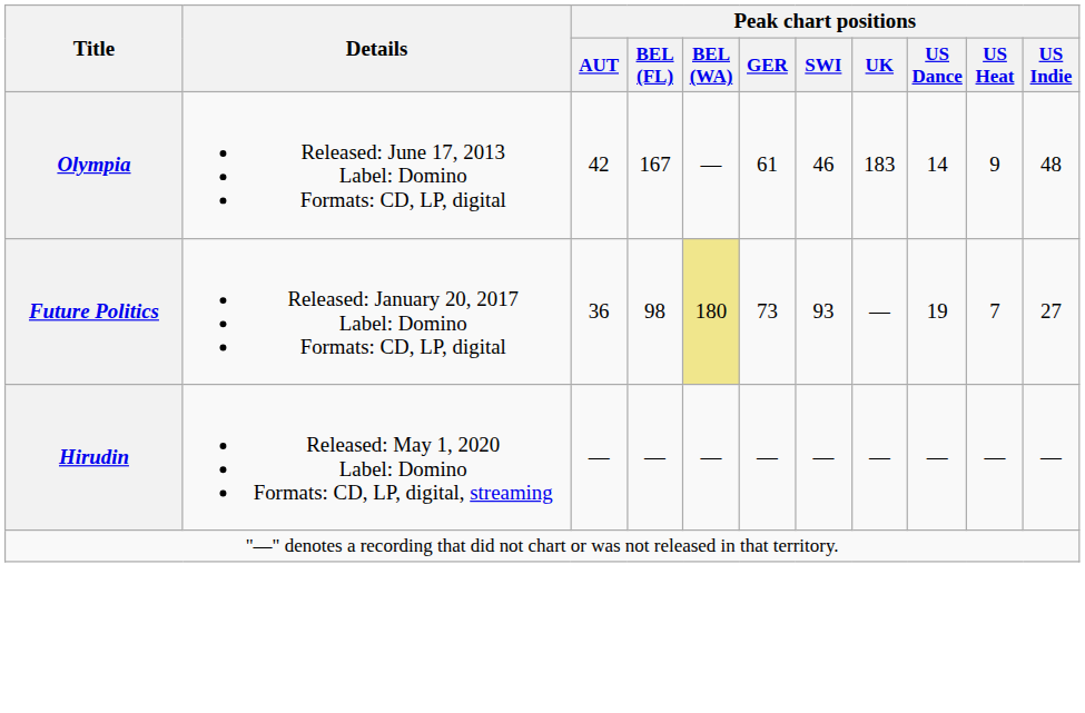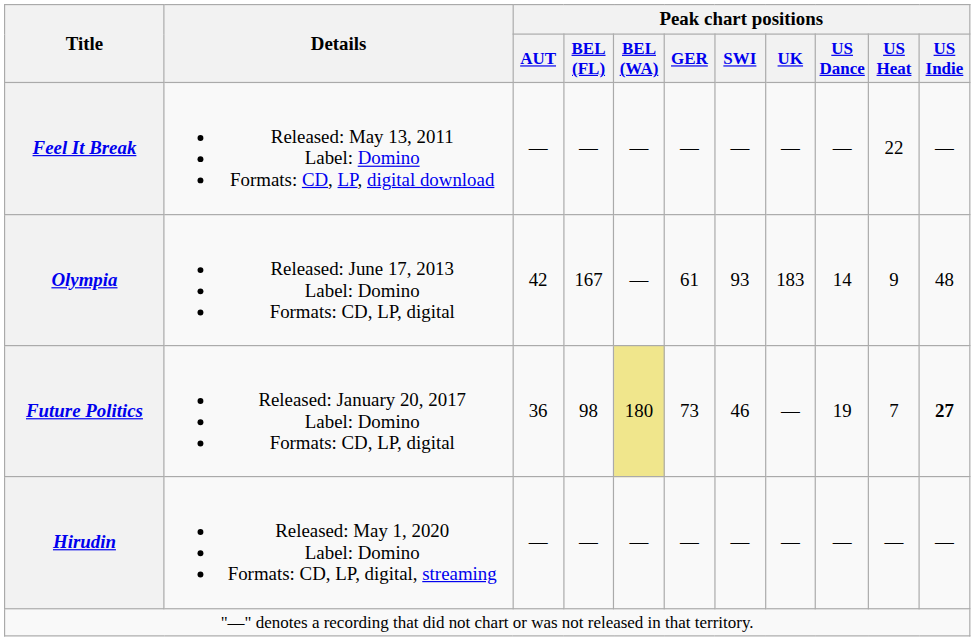 <table class="wikitable plainrowheaders" style="text-align:center">
 <tr>
 <th rowspan="2" style="width:8em;">Title</th>
 <th rowspan="2" style="width:18em;">Details</th>
 <th scope="col" colspan="9">Peak chart positions</th>
 </tr>
 <tr>
 <th scope="col" style="width:2.5em;font-size:90%;"><a href='#'>AUT</a><br></th>
 <th scope="col" style="width:2.5em;font-size:90%;"><a href='#'>BEL (FL)</a><br></th>
 <th scope="col" style="width:2.5em;font-size:90%;"><a href='#'>BEL (WA)</a><br></th>
 <th scope="col" style="width:2.5em;font-size:90%;"><a href='#'>GER</a><br></th>
 <th scope="col" style="width:2.5em;font-size:90%;"><a href='#'>SWI</a><br></th>
 <th scope="col" style="width:2.5em;font-size:90%;"><a href='#'>UK</a><br></th>
 <th scope="col" style="width:2.5em;font-size:90%;"><a href='#'>US Dance</a><br></th>
 <th scope="col" style="width:2.5em;font-size:90%;"><a href='#'>US Heat</a><br></th>
 <th scope="col" style="width:2.5em;font-size:90%;"><a href='#'>US Indie</a><br></th>
 </tr>
 <tr>
+<th scope="row"><em><a href='#'>Feel It Break</a></em></th>
+<td><br><ul><li>Released: May 13, 2011</li><li>Label: <a href='#'>Domino</a></li><li>Formats: <a href='#'>CD</a>, <a href='#'>LP</a>, <a href='#'>digital download</a></li></ul></td>
+<td>—</td>
+<td>—</td>
+<td>—</td>
+<td>—</td>
+<td>—</td>
+<td>—</td>
+<td>—</td>
+<td>22</td>
+<td>—</td>
+</tr>
+<tr>
 <th scope="row"><em><a href='#'>Olympia</a></em></th>
 <td><br><ul><li>Released: June 17, 2013</li><li>Label: Domino</li><li>Formats: CD, LP, digital</li></ul></td>
 <td>42</td>
 <td>167</td>
 <td>—</td>
 <td>61</td>
-<td>46</td>
+<td>93</td>
 <td>183</td>
 <td>14</td>
 <td>9</td>
 <td>48</td>
 </tr>
 <tr>
 <th scope="row"><em><a href='#'>Future Politics</a></em></th>
 <td><br><ul><li>Released: January 20, 2017</li><li>Label: Domino</li><li>Formats: CD, LP, digital</li></ul></td>
 <td>36</td>
 <td>98</td>
 <td style="background: khaki;">180</td>
 <td>73</td>
-<td>93</td>
+<td>46</td>
 <td>—</td>
 <td>19</td>
 <td>7</td>
-<td>27</td>
+<td><strong>27</strong></td>
 </tr>
 <tr>
 <th scope="row"><em><a href='#'>Hirudin</a></em></th>
 <td><br><ul><li>Released: May 1, 2020</li><li>Label: Domino</li><li>Formats: CD, LP, digital, <a href='#'>streaming</a></li></ul></td>
 <td>—</td>
 <td>—</td>
 <td>—</td>
 <td>—</td>
 <td>—</td>
 <td>—</td>
 <td>—</td>
 <td>—</td>
 <td>—</td>
 </tr>
 <tr>
 <td colspan="11" style="font-size:90%">"—" denotes a recording that did not chart or was not released in that territory.</td>
 </tr>
 </table>
